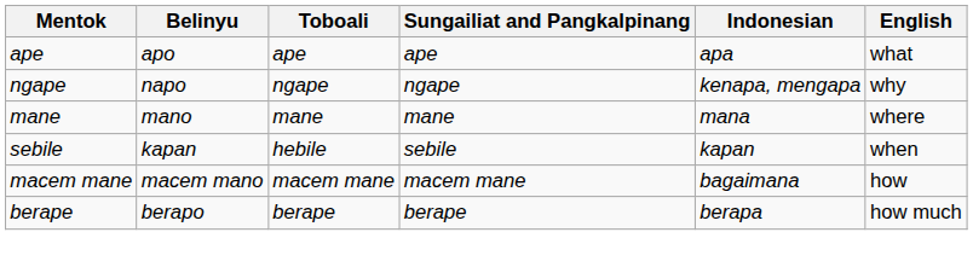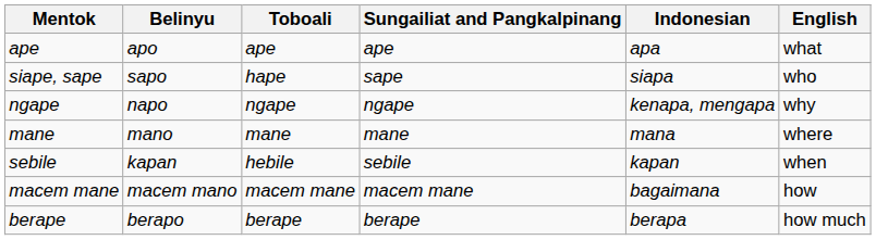 <table class="wikitable">
 <tr>
 <th>Mentok</th>
 <th>Belinyu</th>
 <th>Toboali</th>
 <th>Sungailiat and Pangkalpinang</th>
 <th>Indonesian</th>
 <th>English</th>
 </tr>
 <tr>
 <td><em>ape</em></td>
 <td><em>apo</em></td>
 <td><em>ape</em></td>
 <td><em>ape</em></td>
 <td><em>apa</em></td>
 <td>what</td>
+</tr>
+<tr>
+<td><em>siape, sape</em></td>
+<td><em>sapo</em></td>
+<td><em>hape</em></td>
+<td><em>sape</em></td>
+<td><em>siapa</em></td>
+<td>who</td>
 </tr>
 <tr>
 <td><em>ngape</em></td>
 <td><em>napo</em></td>
 <td><em>ngape</em></td>
 <td><em>ngape</em></td>
 <td><em>kenapa, mengapa</em></td>
 <td>why</td>
 </tr>
 <tr>
 <td><em>mane</em></td>
 <td><em>mano</em></td>
 <td><em>mane</em></td>
 <td><em>mane</em></td>
 <td><em>mana</em></td>
 <td>where</td>
 </tr>
 <tr>
 <td><em>sebile</em></td>
 <td><em>kapan</em></td>
 <td><em>hebile</em></td>
 <td><em>sebile</em></td>
 <td><em>kapan</em></td>
 <td>when</td>
 </tr>
 <tr>
 <td><em>macem mane</em></td>
 <td><em>macem mano</em></td>
 <td><em>macem mane</em></td>
 <td><em>macem mane</em></td>
 <td><em>bagaimana</em></td>
 <td>how</td>
 </tr>
 <tr>
 <td><em>berape</em></td>
 <td><em>berapo</em></td>
 <td><em>berape</em></td>
 <td><em>berape</em></td>
 <td><em>berapa</em></td>
 <td>how much</td>
 </tr>
 </table>
